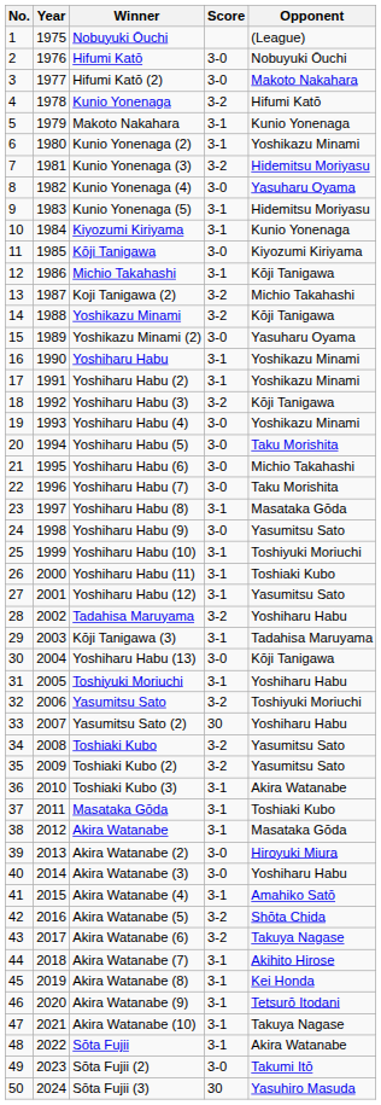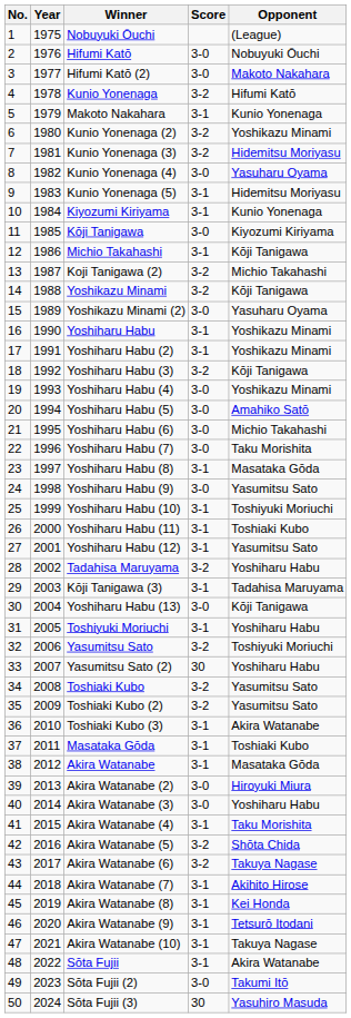 <table class="wikitable">
 <tr>
 <th>No.</th>
 <th>Year</th>
 <th>Winner</th>
 <th>Score</th>
 <th>Opponent</th>
 </tr>
 <tr>
 <td>1</td>
 <td>1975</td>
 <td><a href='#'>Nobuyuki Ōuchi</a></td>
 <td></td>
 <td>(League)</td>
 </tr>
 <tr>
 <td>2</td>
 <td>1976</td>
 <td><a href='#'>Hifumi Katō</a></td>
 <td>3-0</td>
 <td>Nobuyuki Ōuchi</td>
 </tr>
 <tr>
 <td>3</td>
 <td>1977</td>
 <td>Hifumi Katō (2)</td>
 <td>3-0</td>
 <td><a href='#'>Makoto Nakahara</a></td>
 </tr>
 <tr>
 <td>4</td>
 <td>1978</td>
 <td><a href='#'>Kunio Yonenaga</a></td>
 <td>3-2</td>
 <td>Hifumi Katō</td>
 </tr>
 <tr>
 <td>5</td>
 <td>1979</td>
 <td>Makoto Nakahara</td>
 <td>3-1</td>
 <td>Kunio Yonenaga</td>
 </tr>
 <tr>
 <td>6</td>
 <td>1980</td>
 <td>Kunio Yonenaga (2)</td>
-<td>3-1</td>
+<td>3-2</td>
 <td>Yoshikazu Minami</td>
 </tr>
 <tr>
 <td>7</td>
 <td>1981</td>
 <td>Kunio Yonenaga (3)</td>
 <td>3-2</td>
 <td><a href='#'>Hidemitsu Moriyasu</a></td>
 </tr>
 <tr>
 <td>8</td>
 <td>1982</td>
 <td>Kunio Yonenaga (4)</td>
 <td>3-0</td>
 <td><a href='#'>Yasuharu Oyama</a></td>
 </tr>
 <tr>
 <td>9</td>
 <td>1983</td>
 <td>Kunio Yonenaga (5)</td>
 <td>3-1</td>
 <td>Hidemitsu Moriyasu</td>
 </tr>
 <tr>
 <td>10</td>
 <td>1984</td>
 <td><a href='#'>Kiyozumi Kiriyama</a></td>
 <td>3-1</td>
 <td>Kunio Yonenaga</td>
 </tr>
 <tr>
 <td>11</td>
 <td>1985</td>
 <td><a href='#'>Kōji Tanigawa</a></td>
 <td>3-0</td>
 <td>Kiyozumi Kiriyama</td>
 </tr>
 <tr>
 <td>12</td>
 <td>1986</td>
 <td><a href='#'>Michio Takahashi</a></td>
 <td>3-1</td>
 <td>Kōji Tanigawa</td>
 </tr>
 <tr>
 <td>13</td>
 <td>1987</td>
 <td>Koji Tanigawa (2)</td>
 <td>3-2</td>
 <td>Michio Takahashi</td>
 </tr>
 <tr>
 <td>14</td>
 <td>1988</td>
 <td><a href='#'>Yoshikazu Minami</a></td>
 <td>3-2</td>
 <td>Kōji Tanigawa</td>
 </tr>
 <tr>
 <td>15</td>
 <td>1989</td>
 <td>Yoshikazu Minami (2)</td>
 <td>3-0</td>
 <td>Yasuharu Oyama</td>
 </tr>
 <tr>
 <td>16</td>
 <td>1990</td>
 <td><a href='#'>Yoshiharu Habu</a></td>
 <td>3-1</td>
 <td>Yoshikazu Minami</td>
 </tr>
 <tr>
 <td>17</td>
 <td>1991</td>
 <td>Yoshiharu Habu (2)</td>
 <td>3-1</td>
 <td>Yoshikazu Minami</td>
 </tr>
 <tr>
 <td>18</td>
 <td>1992</td>
 <td>Yoshiharu Habu (3)</td>
 <td>3-2</td>
 <td>Kōji Tanigawa</td>
 </tr>
 <tr>
 <td>19</td>
 <td>1993</td>
 <td>Yoshiharu Habu (4)</td>
 <td>3-0</td>
 <td>Yoshikazu Minami</td>
 </tr>
 <tr>
 <td>20</td>
 <td>1994</td>
 <td>Yoshiharu Habu (5)</td>
 <td>3-0</td>
-<td><a href='#'>Taku Morishita</a></td>
+<td><a href='#'>Amahiko Satō</a></td>
 </tr>
 <tr>
 <td>21</td>
 <td>1995</td>
 <td>Yoshiharu Habu (6)</td>
 <td>3-0</td>
 <td>Michio Takahashi</td>
 </tr>
 <tr>
 <td>22</td>
 <td>1996</td>
 <td>Yoshiharu Habu (7)</td>
 <td>3-0</td>
 <td>Taku Morishita</td>
 </tr>
 <tr>
 <td>23</td>
 <td>1997</td>
 <td>Yoshiharu Habu (8)</td>
 <td>3-1</td>
 <td>Masataka Gōda</td>
 </tr>
 <tr>
 <td>24</td>
 <td>1998</td>
 <td>Yoshiharu Habu (9)</td>
 <td>3-0</td>
 <td>Yasumitsu Sato</td>
 </tr>
 <tr>
 <td>25</td>
 <td>1999</td>
 <td>Yoshiharu Habu (10)</td>
 <td>3-1</td>
 <td>Toshiyuki Moriuchi</td>
 </tr>
 <tr>
 <td>26</td>
 <td>2000</td>
 <td>Yoshiharu Habu (11)</td>
 <td>3-1</td>
 <td>Toshiaki Kubo</td>
 </tr>
 <tr>
 <td>27</td>
 <td>2001</td>
 <td>Yoshiharu Habu (12)</td>
 <td>3-1</td>
 <td>Yasumitsu Sato</td>
 </tr>
 <tr>
 <td>28</td>
 <td>2002</td>
 <td><a href='#'>Tadahisa Maruyama</a></td>
 <td>3-2</td>
 <td>Yoshiharu Habu</td>
 </tr>
 <tr>
 <td>29</td>
 <td>2003</td>
 <td>Kōji Tanigawa (3)</td>
 <td>3-1</td>
 <td>Tadahisa Maruyama</td>
 </tr>
 <tr>
 <td>30</td>
 <td>2004</td>
 <td>Yoshiharu Habu (13)</td>
 <td>3-0</td>
 <td>Kōji Tanigawa</td>
 </tr>
 <tr>
 <td>31</td>
 <td>2005</td>
 <td><a href='#'>Toshiyuki Moriuchi</a></td>
 <td>3-1</td>
 <td>Yoshiharu Habu</td>
 </tr>
 <tr>
 <td>32</td>
 <td>2006</td>
 <td><a href='#'>Yasumitsu Sato</a></td>
 <td>3-2</td>
 <td>Toshiyuki Moriuchi</td>
 </tr>
 <tr>
 <td>33</td>
 <td>2007</td>
 <td>Yasumitsu Sato (2)</td>
 <td>30</td>
 <td>Yoshiharu Habu</td>
 </tr>
 <tr>
 <td>34</td>
 <td>2008</td>
 <td><a href='#'>Toshiaki Kubo</a></td>
 <td>3-2</td>
 <td>Yasumitsu Sato</td>
 </tr>
 <tr>
 <td>35</td>
 <td>2009</td>
 <td>Toshiaki Kubo (2)</td>
 <td>3-2</td>
 <td>Yasumitsu Sato</td>
 </tr>
 <tr>
 <td>36</td>
 <td>2010</td>
 <td>Toshiaki Kubo (3)</td>
 <td>3-1</td>
 <td>Akira Watanabe</td>
 </tr>
 <tr>
 <td>37</td>
 <td>2011</td>
 <td><a href='#'>Masataka Gōda</a></td>
 <td>3-1</td>
 <td>Toshiaki Kubo</td>
 </tr>
 <tr>
 <td>38</td>
 <td>2012</td>
 <td><a href='#'>Akira Watanabe</a></td>
 <td>3-1</td>
 <td>Masataka Gōda</td>
 </tr>
 <tr>
 <td>39</td>
 <td>2013</td>
 <td>Akira Watanabe (2)</td>
 <td>3-0</td>
 <td><a href='#'>Hiroyuki Miura</a></td>
 </tr>
 <tr>
 <td>40</td>
 <td>2014</td>
 <td>Akira Watanabe (3)</td>
 <td>3-0</td>
 <td>Yoshiharu Habu</td>
 </tr>
 <tr>
 <td>41</td>
 <td>2015</td>
 <td>Akira Watanabe (4)</td>
 <td>3-1</td>
-<td><a href='#'>Amahiko Satō</a></td>
+<td><a href='#'>Taku Morishita</a></td>
 </tr>
 <tr>
 <td>42</td>
 <td>2016</td>
 <td>Akira Watanabe (5)</td>
 <td>3-2</td>
 <td><a href='#'>Shōta Chida</a></td>
 </tr>
 <tr>
 <td>43</td>
 <td>2017</td>
 <td>Akira Watanabe (6)</td>
 <td>3-2</td>
 <td><a href='#'>Takuya Nagase</a></td>
 </tr>
 <tr>
 <td>44</td>
 <td>2018</td>
 <td>Akira Watanabe (7)</td>
 <td>3-1</td>
 <td><a href='#'>Akihito Hirose</a></td>
 </tr>
 <tr>
 <td>45</td>
 <td>2019</td>
 <td>Akira Watanabe (8)</td>
 <td>3-1</td>
 <td><a href='#'>Kei Honda</a></td>
 </tr>
 <tr>
 <td>46</td>
 <td>2020</td>
 <td>Akira Watanabe (9)</td>
 <td>3-1</td>
 <td><a href='#'>Tetsurō Itodani</a></td>
 </tr>
 <tr>
 <td>47</td>
 <td>2021</td>
 <td>Akira Watanabe (10)</td>
 <td>3-1</td>
 <td>Takuya Nagase</td>
 </tr>
 <tr>
 <td>48</td>
 <td>2022</td>
 <td><a href='#'>Sōta Fujii</a></td>
 <td>3-1</td>
 <td>Akira Watanabe</td>
 </tr>
 <tr>
 <td>49</td>
 <td>2023</td>
 <td>Sōta Fujii (2)</td>
 <td>3-0</td>
 <td><a href='#'>Takumi Itō</a></td>
 </tr>
 <tr>
 <td>50</td>
 <td>2024</td>
 <td>Sōta Fujii (3)</td>
 <td>30</td>
 <td><a href='#'>Yasuhiro Masuda</a></td>
 </tr>
 </table>
